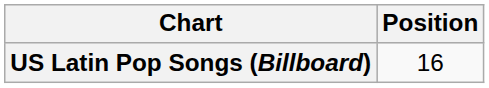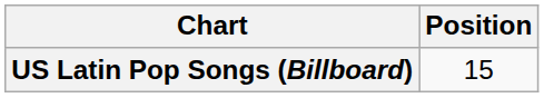 <table class="wikitable plainrowheaders" style="text-align:center">
 <tr>
 <th scope="col">Chart</th>
 <th scope="col">Position</th>
 </tr>
 <tr>
 <th scope="row">US Latin Pop Songs (<em>Billboard</em>)</th>
-<td>16</td>
+<td>15</td>
 </tr>
 </table>
